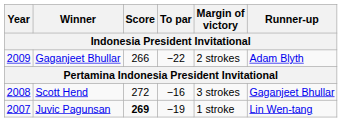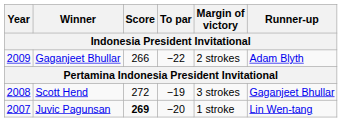 <table class="wikitable" style="font-size:95%">
 <tr>
 <th>Year</th>
 <th>Winner</th>
 <th>Score</th>
 <th>To par</th>
 <th>Margin of<br>victory</th>
 <th>Runner-up</th>
 </tr>
 <tr>
 <th colspan=6>Indonesia President Invitational</th>
 </tr>
 <tr>
 <td><a href='#'>2009</a></td>
 <td> <a href='#'>Gaganjeet Bhullar</a></td>
 <td align=center>266</td>
 <td align=center>−22</td>
 <td>2 strokes</td>
 <td> <a href='#'>Adam Blyth</a></td>
 </tr>
 <tr>
 <th colspan=6>Pertamina Indonesia President Invitational</th>
 </tr>
 <tr>
 <td><a href='#'>2008</a></td>
 <td> <a href='#'>Scott Hend</a></td>
 <td align=center>272</td>
-<td align=center>−16</td>
+<td align=center>−19</td>
 <td>3 strokes</td>
 <td> <a href='#'>Gaganjeet Bhullar</a></td>
 </tr>
 <tr>
 <td><a href='#'>2007</a></td>
 <td> <a href='#'>Juvic Pagunsan</a></td>
 <td align=center><strong>269</strong></td>
-<td align=center>−19</td>
+<td align=center>−20</td>
 <td>1 stroke</td>
 <td> <a href='#'>Lin Wen-tang</a></td>
 </tr>
 </table>
